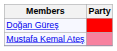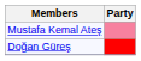 <table class=wikitable style="border:1px solid #8888aa; background-color:#f7f8ff; padding:0px; font-size:90%;">
 <tr>
 <th>Members</th>
 <th>Party</th>
 </tr>
 <tr>
+<td><a href='#'>Mustafa Kemal Ateş</a></td>
+<td style="background: #F7819F"></td>
+</tr>
+<tr>
 <td><a href='#'>Doğan Güreş</a></td>
 <td style="background: #ff0000"></td>
 </tr>
 <tr>
-<td><a href='#'>Mustafa Kemal Ateş</a></td>
-<td style="background: #F7819F"></td>
-</tr>
-<tr>
 </tr>
 </table>
